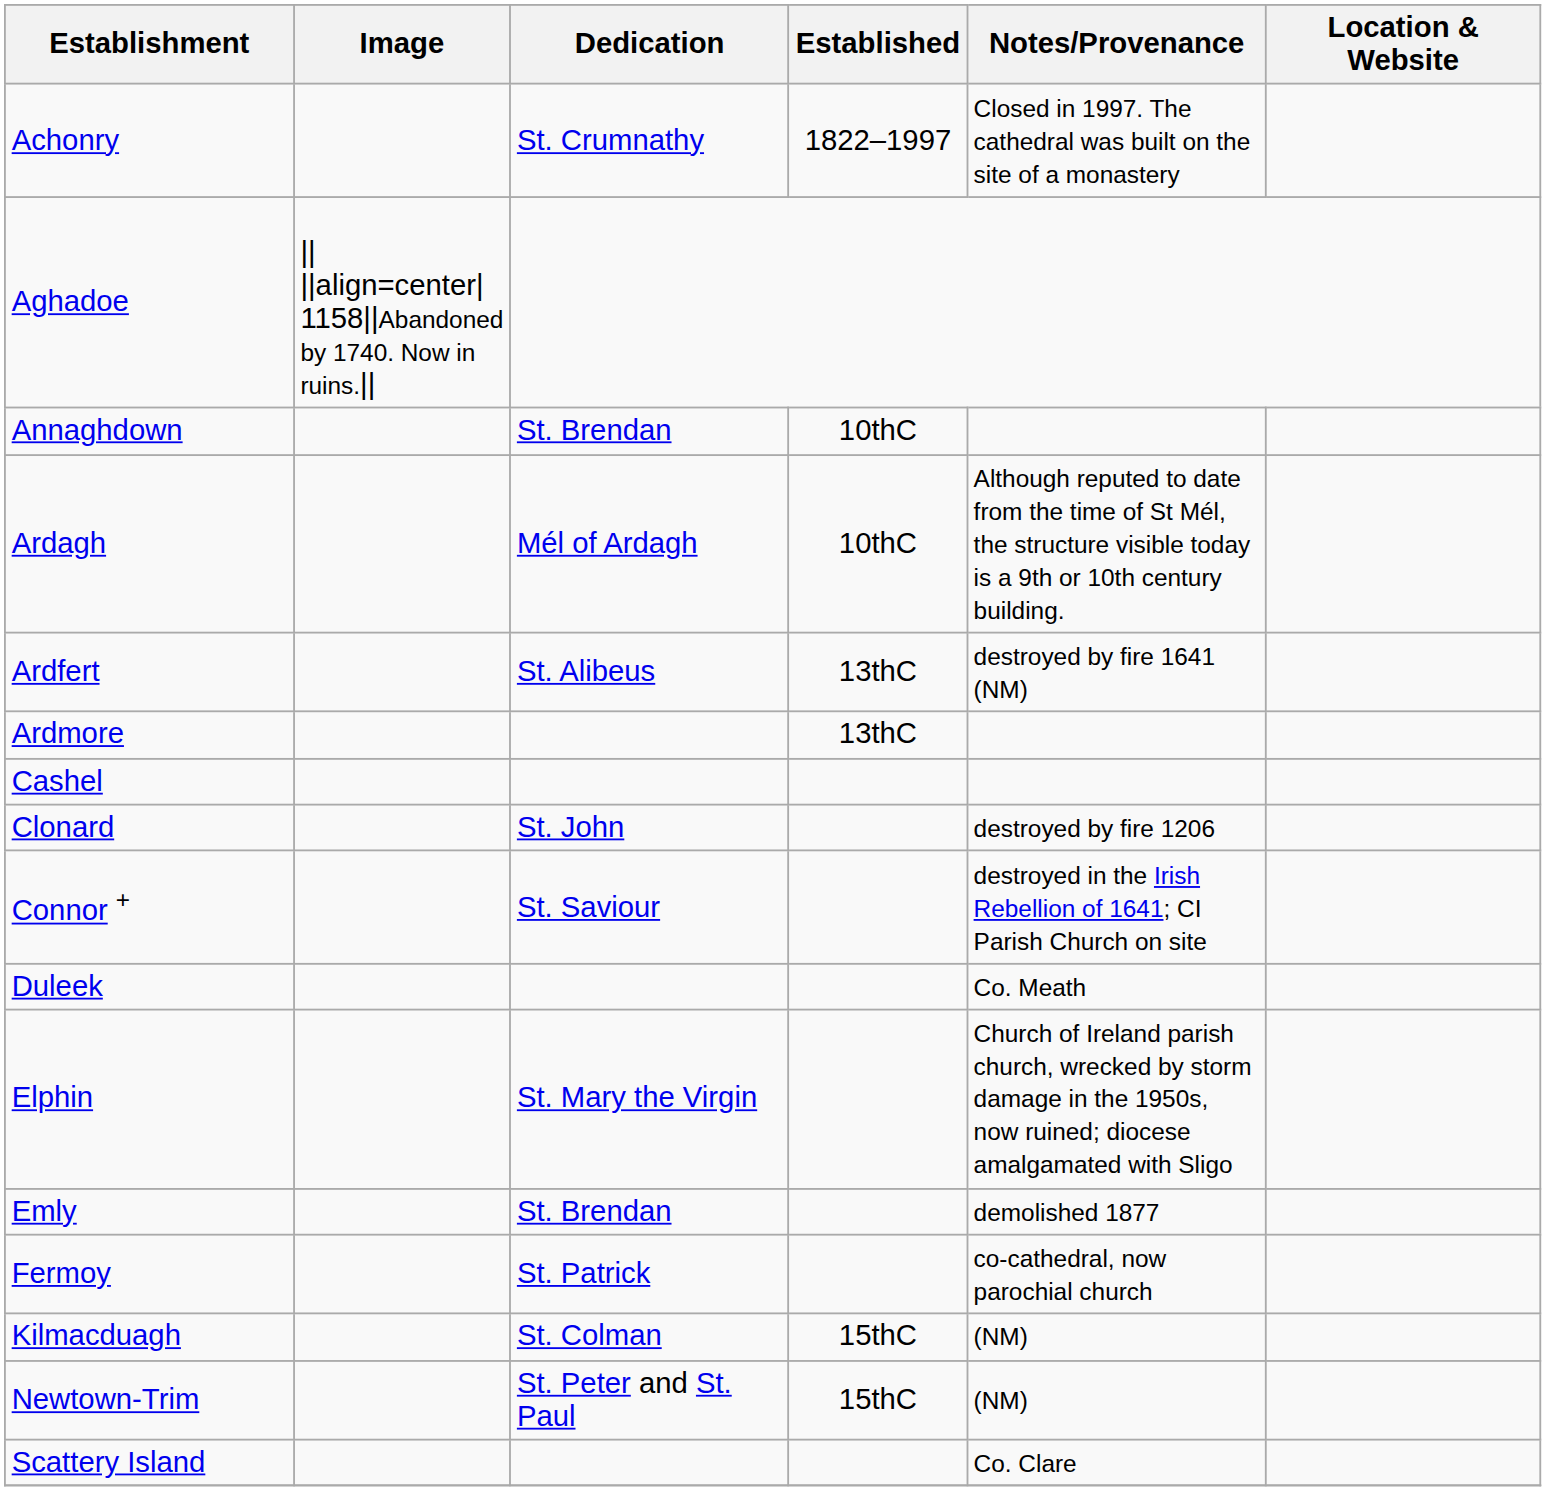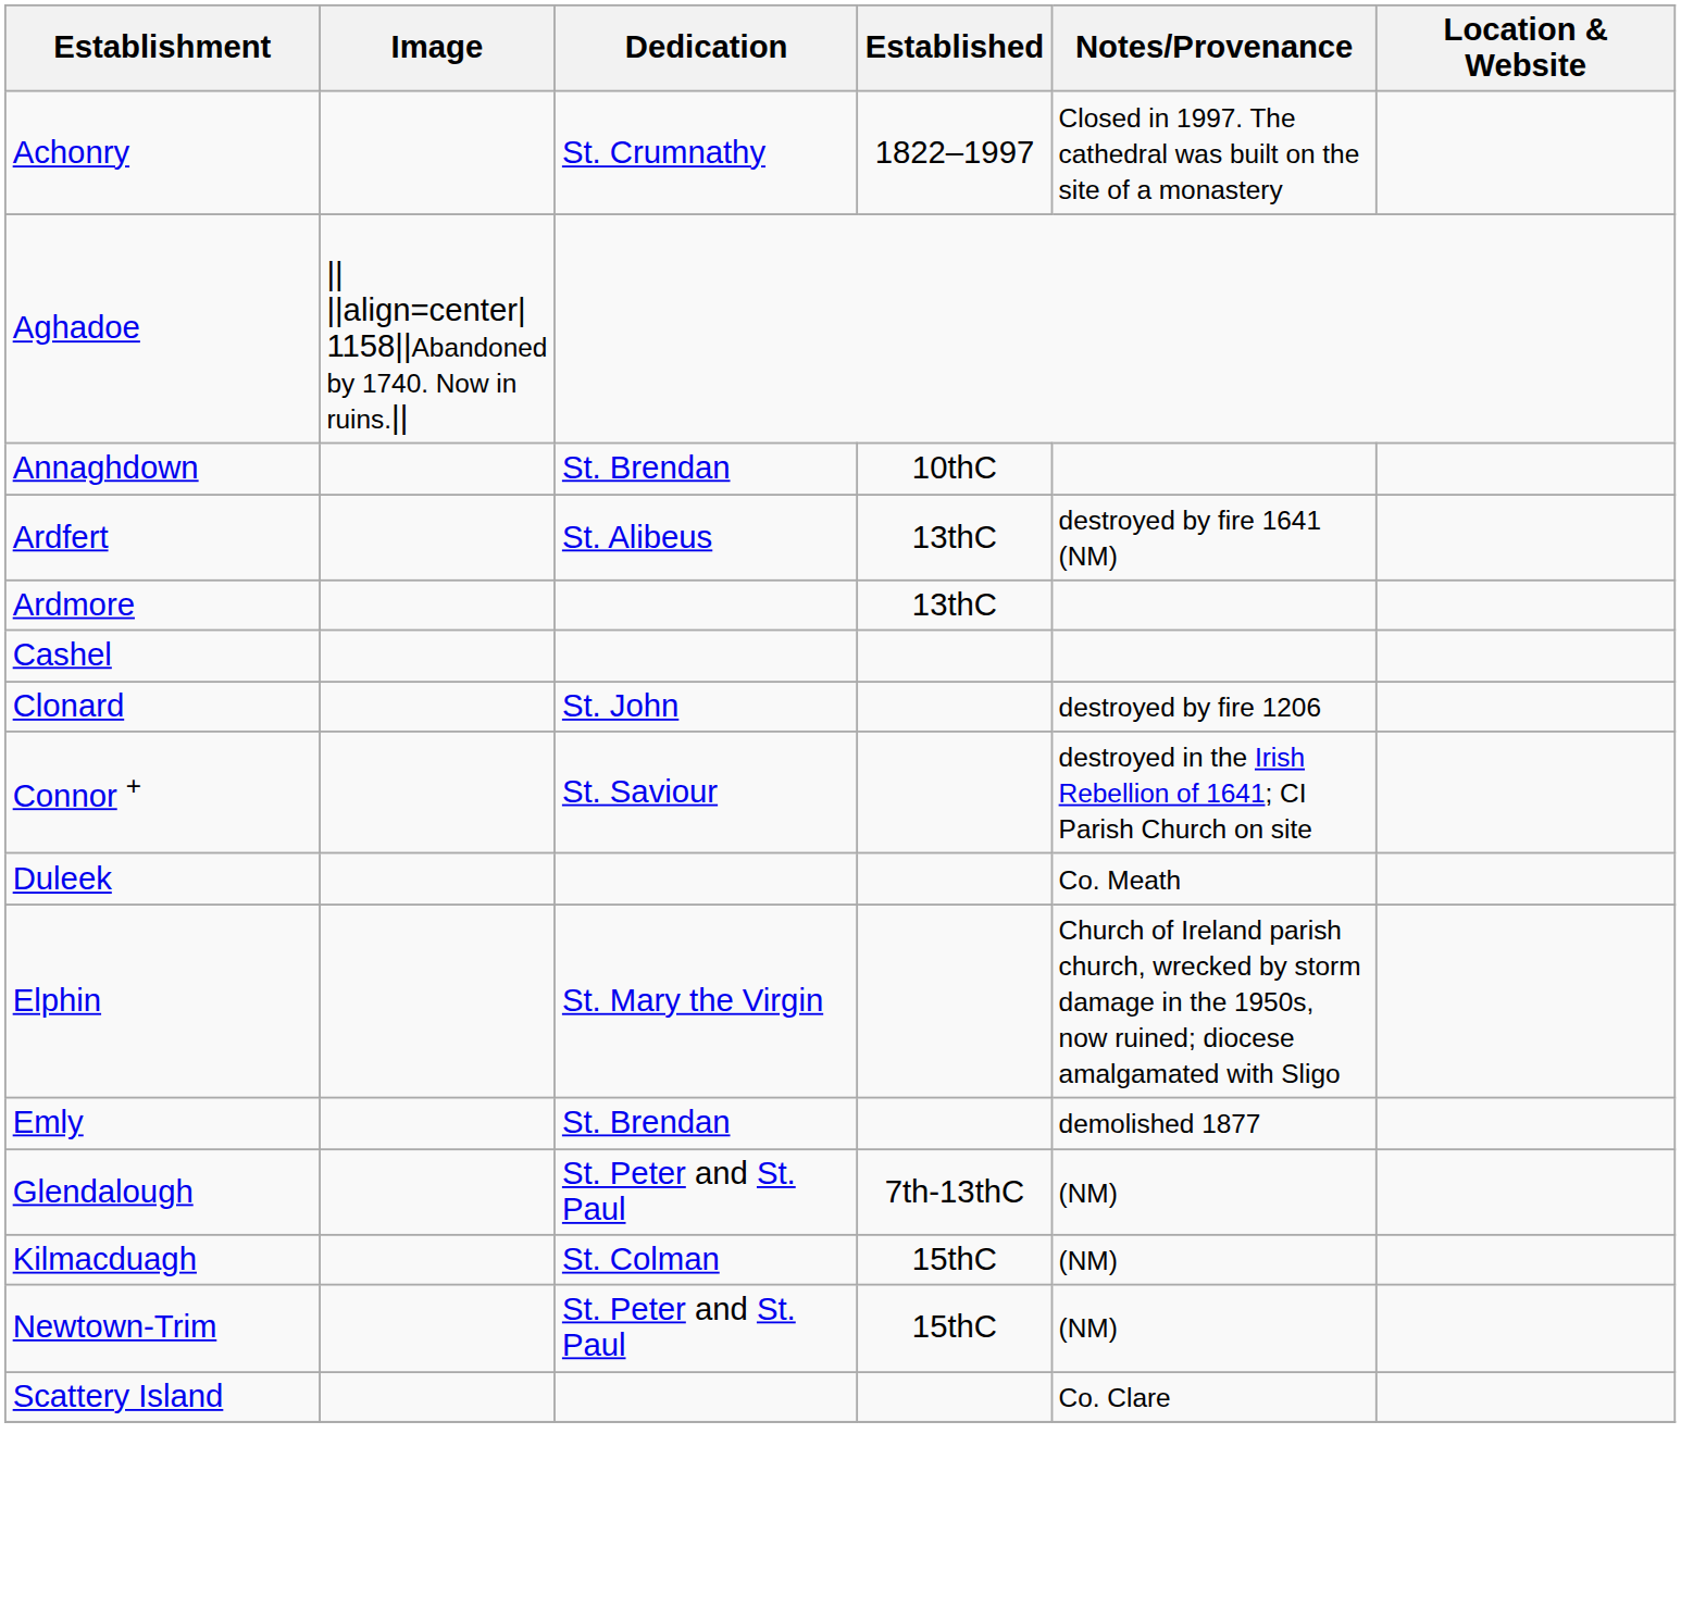 <table width=95% class="wikitable">
 <tr>
 <th width=20%>Establishment</th>
 <th width=5%>Image</th>
 <th width=20%>Dedication</th>
 <th width=10%>Established</th>
 <th width=20%>Notes/Provenance</th>
 <th width=20%>Location & Website</th>
 </tr>
 <tr>
 <td><a href='#'>Achonry</a></td>
 <td></td>
 <td><a href='#'>St. Crumnathy</a></td>
 <td align=center>1822–1997</td>
 <td><small>Closed in 1997. The cathedral was built on the site of a monastery</small></td>
 <td><small></small></td>
 </tr>
 <tr>
 <td><a href='#'>Aghadoe</a></td>
 <td><br>|| ||align=center| 1158||<small>Abandoned by 1740. Now in ruins.</small>||<small></small></td>
 </tr>
 <tr>
 <td><a href='#'>Annaghdown</a></td>
 <td></td>
 <td><a href='#'>St. Brendan</a></td>
 <td align=center>10thC</td>
 <td></td>
-<td><small></small></td>
-</tr>
-<tr>
-<td><a href='#'>Ardagh</a></td>
-<td></td>
-<td><a href='#'>Mél of Ardagh</a></td>
-<td align=center>10thC</td>
-<td><small>Although reputed to date from the time of St Mél, the structure visible today is a 9th or 10th century building.</small></td>
 <td><small></small></td>
 </tr>
 <tr>
 <td><a href='#'>Ardfert</a></td>
 <td></td>
 <td><a href='#'>St. Alibeus</a></td>
 <td align=center>13thC</td>
 <td><small>destroyed by fire 1641 (NM)</small></td>
 <td><small></small></td>
 </tr>
 <tr>
 <td><a href='#'>Ardmore</a></td>
 <td></td>
 <td></td>
 <td align=center>13thC</td>
 <td></td>
 <td><small></small></td>
 </tr>
 <tr>
 <td><a href='#'>Cashel</a></td>
 <td></td>
 <td></td>
 <td align=center></td>
 <td></td>
 <td><small></small></td>
 </tr>
 <tr>
 <td><a href='#'>Clonard</a></td>
 <td></td>
 <td><a href='#'>St. John</a></td>
 <td align=center></td>
 <td><small>destroyed by fire 1206</small></td>
 <td></td>
 </tr>
 <tr>
 <td><a href='#'>Connor</a> <sup>+</sup></td>
 <td></td>
 <td><a href='#'>St. Saviour</a></td>
 <td align=center></td>
 <td><small>destroyed in the <a href='#'>Irish Rebellion of 1641</a>; CI Parish Church on site</small></td>
 <td><small></small></td>
 </tr>
 <tr>
 <td><a href='#'>Duleek</a></td>
 <td></td>
 <td></td>
 <td align=center></td>
 <td><small>Co. Meath</small></td>
 <td></td>
 </tr>
 <tr>
 <td><a href='#'>Elphin</a></td>
 <td></td>
 <td><a href='#'>St. Mary the Virgin</a></td>
 <td align=center></td>
 <td><small>Church of Ireland parish church, wrecked by storm damage in the 1950s, now ruined; diocese amalgamated with Sligo</small></td>
 <td><small></small></td>
 </tr>
 <tr>
 <td><a href='#'>Emly</a></td>
 <td></td>
 <td><a href='#'>St. Brendan</a></td>
 <td align=center></td>
 <td><small> demolished 1877</small></td>
 </tr>
 <tr>
-<td><a href='#'>Fermoy</a></td>
+<td><a href='#'>Glendalough</a></td>
 <td></td>
-<td><a href='#'>St. Patrick</a></td>
-<td align=center></td>
-<td><small>co-cathedral, now parochial church</small></td>
+<td><a href='#'>St. Peter</a> and <a href='#'>St. Paul</a></td>
+<td align=center>7th-13thC</td>
+<td><small>(NM)</small></td>
 <td><small></small></td>
 </tr>
 <tr>
 <td><a href='#'>Kilmacduagh</a></td>
 <td></td>
 <td><a href='#'>St. Colman</a></td>
 <td align=center>15thC</td>
 <td><small> (NM)</small></td>
 <td><small></small></td>
 </tr>
 <tr>
 <td><a href='#'>Newtown-Trim</a></td>
 <td></td>
 <td><a href='#'>St. Peter</a> and <a href='#'>St. Paul</a></td>
 <td align=center>15thC</td>
 <td><small> (NM)</small></td>
 <td><small></small></td>
 </tr>
 <tr>
 <td><a href='#'>Scattery Island</a></td>
 <td></td>
 <td></td>
 <td align=center></td>
 <td><small>Co. Clare</small></td>
 <td><small></small></td>
 </tr>
 <tr>
 </tr>
 </table>
